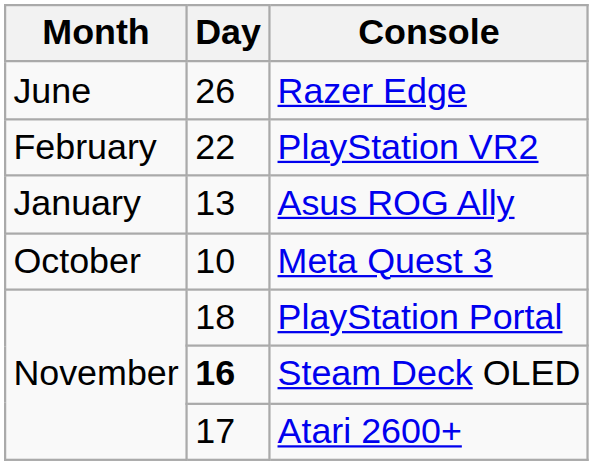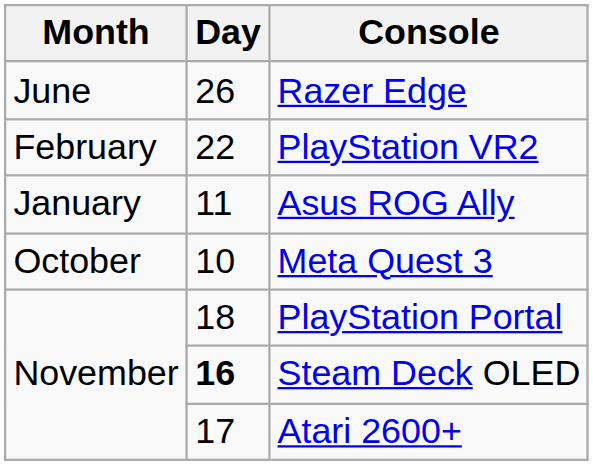 <table class="wikitable">
 <tr>
 <th>Month</th>
 <th>Day</th>
 <th>Console</th>
 </tr>
 <tr>
 <td>June</td>
 <td>26</td>
 <td><a href='#'>Razer Edge</a></td>
 </tr>
 <tr>
 <td>February</td>
 <td>22</td>
 <td><a href='#'>PlayStation VR2</a></td>
 </tr>
 <tr>
 <td>January</td>
-<td>13</td>
+<td>11</td>
 <td><a href='#'>Asus ROG Ally</a></td>
 </tr>
 <tr>
 <td>October</td>
 <td>10</td>
 <td><a href='#'>Meta Quest 3</a></td>
 </tr>
 <tr>
 <td rowspan="3">November</td>
 <td>18</td>
 <td><a href='#'>PlayStation Portal</a></td>
 </tr>
 <tr>
 <td><strong>16</strong></td>
 <td><a href='#'>Steam Deck</a> OLED</td>
 </tr>
 <tr>
 <td>17</td>
 <td><a href='#'>Atari 2600+</a></td>
 </tr>
 </table>
